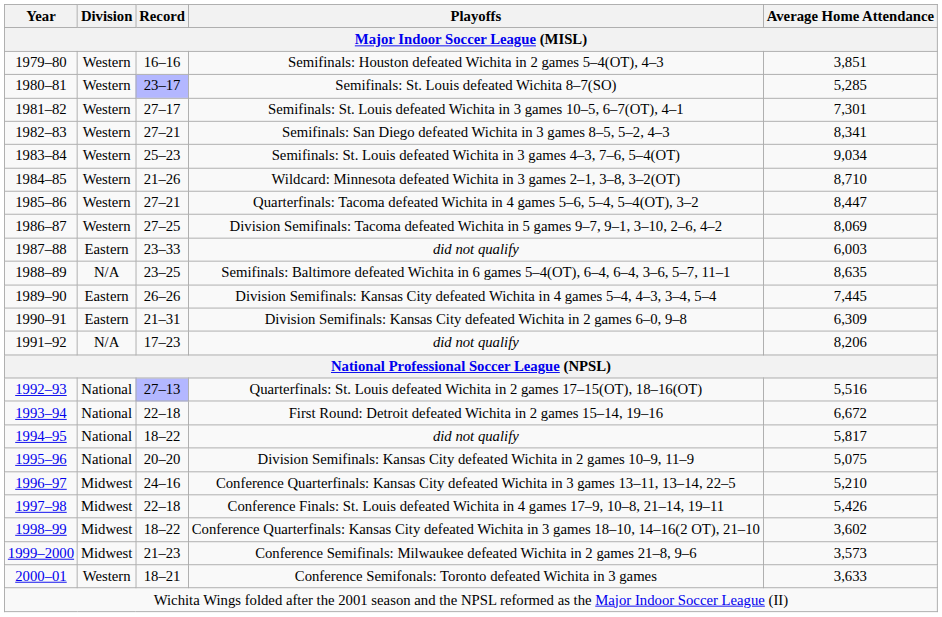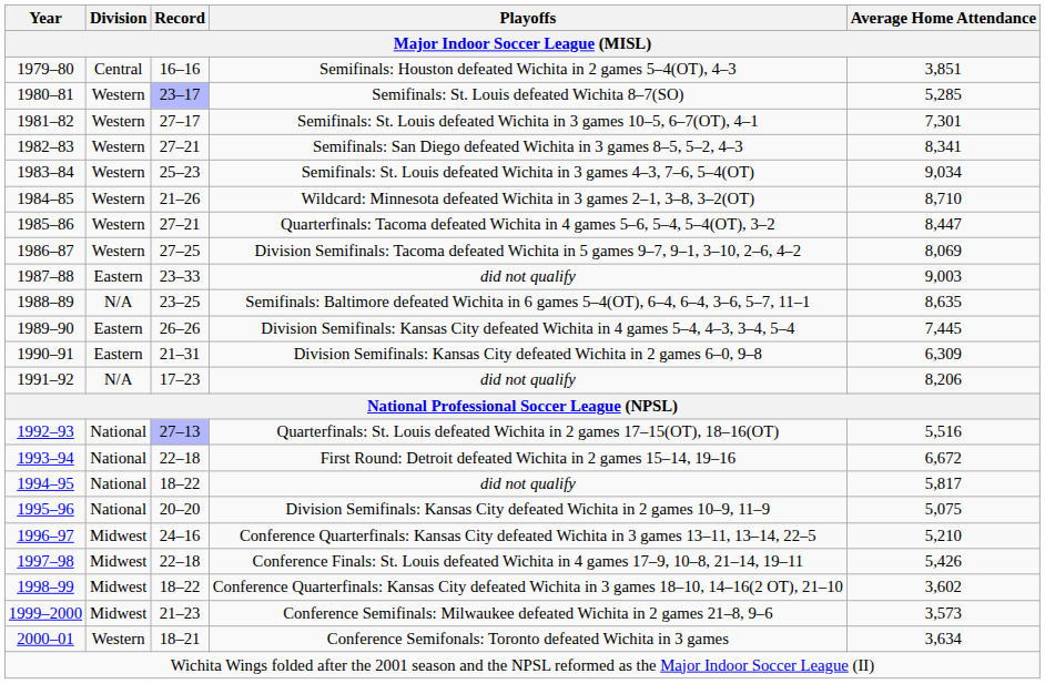 <table class="wikitable" style="text-align:center">
 <tr>
 <th>Year</th>
 <th>Division</th>
 <th>Record</th>
 <th>Playoffs</th>
 <th>Average Home Attendance</th>
 </tr>
 <tr>
 <th colspan=5><a href='#'>Major Indoor Soccer League</a> (MISL)</th>
 </tr>
 <tr>
 <td>1979–80</td>
-<td>Western</td>
+<td>Central</td>
 <td>16–16</td>
 <td>Semifinals: Houston defeated Wichita in 2 games 5–4(OT), 4–3</td>
 <td>3,851</td>
 </tr>
 <tr>
 <td>1980–81</td>
 <td>Western</td>
 <td bgcolor="B3B7FF">23–17</td>
 <td>Semifinals: St. Louis defeated Wichita 8–7(SO)</td>
 <td>5,285</td>
 </tr>
 <tr>
 <td>1981–82</td>
 <td>Western</td>
 <td>27–17</td>
 <td>Semifinals: St. Louis defeated Wichita in 3 games 10–5, 6–7(OT), 4–1</td>
 <td>7,301</td>
 </tr>
 <tr>
 <td>1982–83</td>
 <td>Western</td>
 <td>27–21</td>
 <td>Semifinals: San Diego defeated Wichita in 3 games 8–5, 5–2, 4–3</td>
 <td>8,341</td>
 </tr>
 <tr>
 <td>1983–84</td>
 <td>Western</td>
 <td>25–23</td>
 <td>Semifinals: St. Louis defeated Wichita in 3 games 4–3, 7–6, 5–4(OT)</td>
 <td>9,034</td>
 </tr>
 <tr>
 <td>1984–85</td>
 <td>Western</td>
 <td>21–26</td>
 <td>Wildcard: Minnesota defeated Wichita in 3 games 2–1, 3–8, 3–2(OT)</td>
 <td>8,710</td>
 </tr>
 <tr>
 <td>1985–86</td>
 <td>Western</td>
 <td>27–21</td>
 <td>Quarterfinals: Tacoma defeated Wichita in 4 games 5–6, 5–4, 5–4(OT), 3–2</td>
 <td>8,447</td>
 </tr>
 <tr>
 <td>1986–87</td>
 <td>Western</td>
 <td>27–25</td>
 <td>Division Semifinals: Tacoma defeated Wichita in 5 games 9–7, 9–1, 3–10, 2–6, 4–2</td>
 <td>8,069</td>
 </tr>
 <tr>
 <td>1987–88</td>
 <td>Eastern</td>
 <td>23–33</td>
 <td><em>did not qualify</em></td>
-<td>6,003</td>
+<td>9,003</td>
 </tr>
 <tr>
 <td>1988–89</td>
 <td>N/A</td>
 <td>23–25</td>
 <td>Semifinals: Baltimore defeated Wichita in 6 games 5–4(OT), 6–4, 6–4, 3–6, 5–7, 11–1</td>
 <td>8,635</td>
 </tr>
 <tr>
 <td>1989–90</td>
 <td>Eastern</td>
 <td>26–26</td>
 <td>Division Semifinals: Kansas City defeated Wichita in 4 games 5–4, 4–3, 3–4, 5–4</td>
 <td>7,445</td>
 </tr>
 <tr>
 <td>1990–91</td>
 <td>Eastern</td>
 <td>21–31</td>
 <td>Division Semifinals: Kansas City defeated Wichita in 2 games 6–0, 9–8</td>
 <td>6,309</td>
 </tr>
 <tr>
 <td>1991–92</td>
 <td>N/A</td>
 <td>17–23</td>
 <td><em>did not qualify</em></td>
 <td>8,206</td>
 </tr>
 <tr>
 <th colspan=5><a href='#'>National Professional Soccer League</a> (NPSL)</th>
 </tr>
 <tr>
 <td><a href='#'>1992–93</a></td>
 <td>National</td>
 <td bgcolor="B3B7FF">27–13</td>
 <td>Quarterfinals: St. Louis defeated Wichita in 2 games 17–15(OT), 18–16(OT)</td>
 <td>5,516</td>
 </tr>
 <tr>
 <td><a href='#'>1993–94</a></td>
 <td>National</td>
 <td>22–18</td>
 <td>First Round: Detroit defeated Wichita in 2 games 15–14, 19–16</td>
 <td>6,672</td>
 </tr>
 <tr>
 <td><a href='#'>1994–95</a></td>
 <td>National</td>
 <td>18–22</td>
 <td><em>did not qualify</em></td>
 <td>5,817</td>
 </tr>
 <tr>
 <td><a href='#'>1995–96</a></td>
 <td>National</td>
 <td>20–20</td>
 <td>Division Semifinals: Kansas City defeated Wichita in 2 games 10–9, 11–9</td>
 <td>5,075</td>
 </tr>
 <tr>
 <td><a href='#'>1996–97</a></td>
 <td>Midwest</td>
 <td>24–16</td>
 <td>Conference Quarterfinals: Kansas City defeated Wichita in 3 games 13–11, 13–14, 22–5</td>
 <td>5,210</td>
 </tr>
 <tr>
 <td><a href='#'>1997–98</a></td>
 <td>Midwest</td>
 <td>22–18</td>
 <td>Conference Finals: St. Louis defeated Wichita in 4 games 17–9, 10–8, 21–14, 19–11</td>
 <td>5,426</td>
 </tr>
 <tr>
 <td><a href='#'>1998–99</a></td>
 <td>Midwest</td>
 <td>18–22</td>
 <td>Conference Quarterfinals: Kansas City defeated Wichita in 3 games 18–10, 14–16(2 OT), 21–10</td>
 <td>3,602</td>
 </tr>
 <tr>
 <td><a href='#'>1999–2000</a></td>
 <td>Midwest</td>
 <td>21–23</td>
 <td>Conference Semifinals: Milwaukee defeated Wichita in 2 games 21–8, 9–6</td>
 <td>3,573</td>
 </tr>
 <tr>
 <td><a href='#'>2000–01</a></td>
 <td>Western</td>
 <td>18–21</td>
 <td>Conference Semifonals: Toronto defeated Wichita in 3 games</td>
-<td>3,633</td>
+<td>3,634</td>
 </tr>
 <tr>
 <td colspan=5>Wichita Wings folded after the 2001 season and the NPSL reformed as the <a href='#'>Major Indoor Soccer League</a> (II)</td>
 </tr>
 </table>
